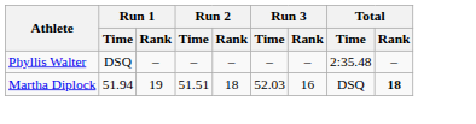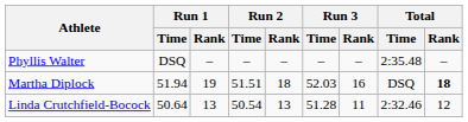 <table class="wikitable" border="1" style="font-size:90%">
 <tr>
 <th rowspan="2">Athlete</th>
 <th colspan="2">Run 1</th>
 <th colspan="2">Run 2</th>
 <th colspan="2">Run 3</th>
 <th colspan="2">Total</th>
 </tr>
 <tr>
 <th>Time</th>
 <th>Rank</th>
 <th>Time</th>
 <th>Rank</th>
 <th>Time</th>
 <th>Rank</th>
 <th>Time</th>
 <th>Rank</th>
 </tr>
 <tr>
 <td><a href='#'>Phyllis Walter</a></td>
 <td align="center">DSQ</td>
 <td align="center">–</td>
 <td align="center">–</td>
 <td align="center">–</td>
 <td align="center">–</td>
 <td align="center">–</td>
 <td align="center">2:35.48</td>
 <td align="center">–</td>
 </tr>
 <tr>
 <td><a href='#'>Martha Diplock</a></td>
 <td align="center">51.94</td>
 <td align="center">19</td>
 <td align="center">51.51</td>
 <td align="center">18</td>
 <td align="center">52.03</td>
 <td align="center">16</td>
 <td align="center">DSQ</td>
 <td align="center"><strong>18</strong></td>
 </tr>
+<tr>
+<td><a href='#'>Linda Crutchfield-Bocock</a></td>
+<td align="center">50.64</td>
+<td align="center">13</td>
+<td align="center">50.54</td>
+<td align="center">13</td>
+<td align="center">51.28</td>
+<td align="center">11</td>
+<td align="center">2:32.46</td>
+<td align="center">12</td>
+</tr>
 </table>
